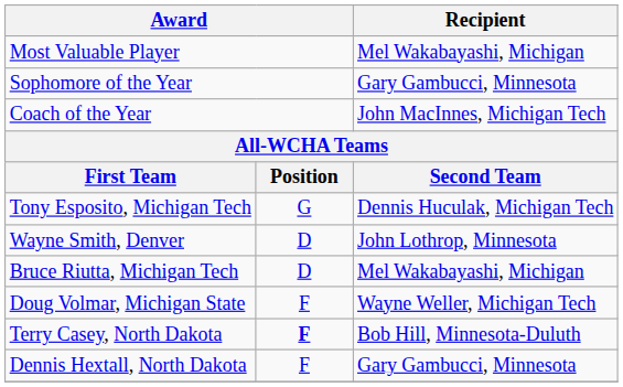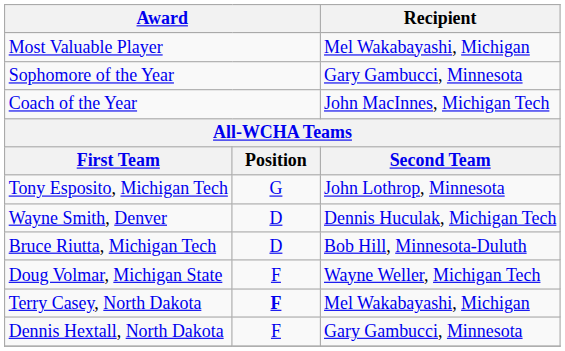 <table class="wikitable">
 <tr>
 <th colspan=2><a href='#'>Award</a></th>
 <th>Recipient</th>
 </tr>
 <tr>
 <td colspan=2><a href='#'>Most Valuable Player</a></td>
 <td><a href='#'>Mel Wakabayashi</a>, <a href='#'>Michigan</a></td>
 </tr>
 <tr>
 <td colspan=2><a href='#'>Sophomore of the Year</a></td>
 <td><a href='#'>Gary Gambucci</a>, <a href='#'>Minnesota</a></td>
 </tr>
 <tr>
 <td colspan=2><a href='#'>Coach of the Year</a></td>
 <td><a href='#'>John MacInnes</a>, <a href='#'>Michigan Tech</a></td>
 </tr>
 <tr>
 <th colspan=3><a href='#'>All-WCHA Teams</a></th>
 </tr>
 <tr>
 <th><a href='#'>First Team</a></th>
 <th>  Position  </th>
 <th><a href='#'>Second Team</a></th>
 </tr>
 <tr>
 <td><a href='#'>Tony Esposito</a>, <a href='#'>Michigan Tech</a></td>
 <td align=center><a href='#'>G</a></td>
-<td><a href='#'>Dennis Huculak</a>, <a href='#'>Michigan Tech</a></td>
+<td><a href='#'>John Lothrop</a>, <a href='#'>Minnesota</a></td>
 </tr>
 <tr>
 <td><a href='#'>Wayne Smith</a>, <a href='#'>Denver</a></td>
 <td align=center><a href='#'>D</a></td>
-<td><a href='#'>John Lothrop</a>, <a href='#'>Minnesota</a></td>
+<td><a href='#'>Dennis Huculak</a>, <a href='#'>Michigan Tech</a></td>
 </tr>
 <tr>
 <td><a href='#'>Bruce Riutta</a>, <a href='#'>Michigan Tech</a></td>
 <td align=center><a href='#'>D</a></td>
-<td><a href='#'>Mel Wakabayashi</a>, <a href='#'>Michigan</a></td>
+<td><a href='#'>Bob Hill</a>, <a href='#'>Minnesota-Duluth</a></td>
 </tr>
 <tr>
 <td><a href='#'>Doug Volmar</a>, <a href='#'>Michigan State</a></td>
 <td align=center><a href='#'>F</a></td>
 <td><a href='#'>Wayne Weller</a>, <a href='#'>Michigan Tech</a></td>
 </tr>
 <tr>
 <td><a href='#'>Terry Casey</a>, <a href='#'>North Dakota</a></td>
 <td align=center><strong><a href='#'>F</a></strong></td>
-<td><a href='#'>Bob Hill</a>, <a href='#'>Minnesota-Duluth</a></td>
+<td><a href='#'>Mel Wakabayashi</a>, <a href='#'>Michigan</a></td>
 </tr>
 <tr>
 <td><a href='#'>Dennis Hextall</a>, <a href='#'>North Dakota</a></td>
 <td align=center><a href='#'>F</a></td>
 <td><a href='#'>Gary Gambucci</a>, <a href='#'>Minnesota</a></td>
 </tr>
 <tr>
 </tr>
 </table>
